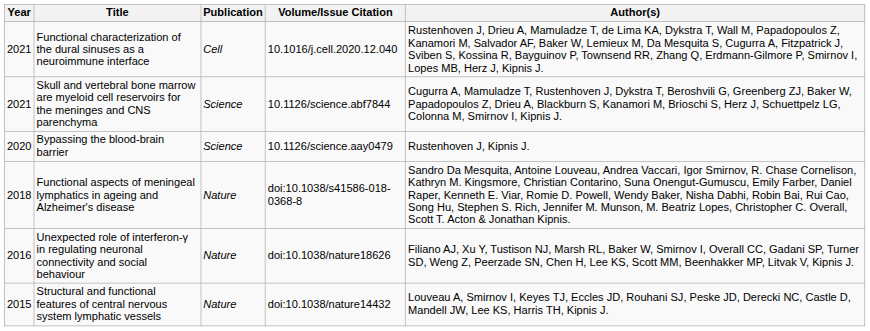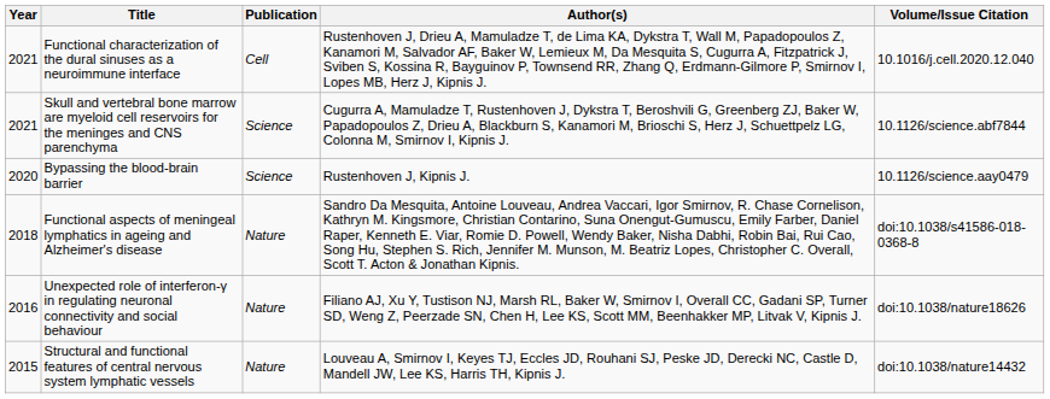 <table class=wikitable>
 <tr>
 <th>Year</th>
 <th>Title</th>
 <th>Publication</th>
+<th>Author(s)</th>
 <th>Volume/Issue Citation</th>
-<th>Author(s)</th>
 </tr>
 <tr>
 <td>2021</td>
 <td>Functional characterization of the dural sinuses as a neuroimmune interface</td>
 <td><em>Cell</em></td>
+<td>Rustenhoven J, Drieu A, Mamuladze T, de Lima KA, Dykstra T, Wall M, Papadopoulos Z, Kanamori M, Salvador AF, Baker W, Lemieux M, Da Mesquita S, Cugurra A, Fitzpatrick J, Sviben S, Kossina R, Bayguinov P, Townsend RR, Zhang Q, Erdmann-Gilmore P, Smirnov I, Lopes MB, Herz J, Kipnis J.</td>
 <td>10.1016/j.cell.2020.12.040</td>
-<td>Rustenhoven J, Drieu A, Mamuladze T, de Lima KA, Dykstra T, Wall M, Papadopoulos Z, Kanamori M, Salvador AF, Baker W, Lemieux M, Da Mesquita S, Cugurra A, Fitzpatrick J, Sviben S, Kossina R, Bayguinov P, Townsend RR, Zhang Q, Erdmann-Gilmore P, Smirnov I, Lopes MB, Herz J, Kipnis J.</td>
 </tr>
 <tr>
 <td>2021</td>
 <td>Skull and vertebral bone marrow are myeloid cell reservoirs for the meninges and CNS parenchyma</td>
 <td><em>Science</em></td>
+<td>Cugurra A, Mamuladze T, Rustenhoven J, Dykstra T, Beroshvili G, Greenberg ZJ, Baker W, Papadopoulos Z, Drieu A, Blackburn S, Kanamori M, Brioschi S, Herz J, Schuettpelz LG, Colonna M, Smirnov I, Kipnis J.</td>
 <td>10.1126/science.abf7844</td>
-<td>Cugurra A, Mamuladze T, Rustenhoven J, Dykstra T, Beroshvili G, Greenberg ZJ, Baker W, Papadopoulos Z, Drieu A, Blackburn S, Kanamori M, Brioschi S, Herz J, Schuettpelz LG, Colonna M, Smirnov I, Kipnis J.</td>
 </tr>
 <tr>
 <td>2020</td>
 <td>Bypassing the blood-brain barrier</td>
 <td><em>Science</em></td>
+<td>Rustenhoven J, Kipnis J.</td>
 <td>10.1126/science.aay0479</td>
-<td>Rustenhoven J, Kipnis J.</td>
 </tr>
 <tr>
 <td>2018</td>
 <td>Functional aspects of meningeal lymphatics in ageing and Alzheimer's disease</td>
 <td><em>Nature</em></td>
+<td>Sandro Da Mesquita, Antoine Louveau, Andrea Vaccari, Igor Smirnov, R. Chase Cornelison, Kathryn M. Kingsmore, Christian Contarino, Suna Onengut-Gumuscu, Emily Farber, Daniel Raper, Kenneth E. Viar, Romie D. Powell, Wendy Baker, Nisha Dabhi, Robin Bai, Rui Cao, Song Hu, Stephen S. Rich, Jennifer M. Munson, M. Beatriz Lopes, Christopher C. Overall, Scott T. Acton & Jonathan Kipnis.</td>
 <td>doi:10.1038/s41586-018-0368-8</td>
-<td>Sandro Da Mesquita, Antoine Louveau, Andrea Vaccari, Igor Smirnov, R. Chase Cornelison, Kathryn M. Kingsmore, Christian Contarino, Suna Onengut-Gumuscu, Emily Farber, Daniel Raper, Kenneth E. Viar, Romie D. Powell, Wendy Baker, Nisha Dabhi, Robin Bai, Rui Cao, Song Hu, Stephen S. Rich, Jennifer M. Munson, M. Beatriz Lopes, Christopher C. Overall, Scott T. Acton & Jonathan Kipnis.</td>
 </tr>
 <tr>
 <td>2016</td>
 <td>Unexpected role of interferon-γ in regulating neuronal connectivity and social behaviour</td>
 <td><em>Nature</em></td>
+<td>Filiano AJ, Xu Y, Tustison NJ, Marsh RL, Baker W, Smirnov I, Overall CC, Gadani SP, Turner SD, Weng Z, Peerzade SN, Chen H, Lee KS, Scott MM, Beenhakker MP, Litvak V, Kipnis J.</td>
 <td>doi:10.1038/nature18626</td>
-<td>Filiano AJ, Xu Y, Tustison NJ, Marsh RL, Baker W, Smirnov I, Overall CC, Gadani SP, Turner SD, Weng Z, Peerzade SN, Chen H, Lee KS, Scott MM, Beenhakker MP, Litvak V, Kipnis J.</td>
 </tr>
 <tr>
 <td>2015</td>
 <td>Structural and functional features of central nervous system lymphatic vessels</td>
 <td><em>Nature</em></td>
+<td>Louveau A, Smirnov I, Keyes TJ, Eccles JD, Rouhani SJ, Peske JD, Derecki NC, Castle D, Mandell JW, Lee KS, Harris TH, Kipnis J.</td>
 <td>doi:10.1038/nature14432</td>
-<td>Louveau A, Smirnov I, Keyes TJ, Eccles JD, Rouhani SJ, Peske JD, Derecki NC, Castle D, Mandell JW, Lee KS, Harris TH, Kipnis J.</td>
 </tr>
 </table>
